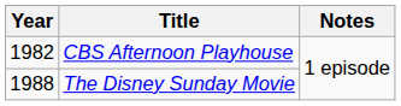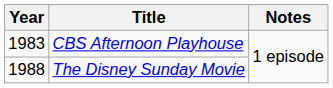 <table class="wikitable">
 <tr>
 <th>Year</th>
 <th>Title</th>
 <th>Notes</th>
 </tr>
 <tr>
-<td>1982</td>
+<td>1983</td>
 <td><em><a href='#'>CBS Afternoon Playhouse</a></em></td>
 <td rowspan=2>1 episode</td>
 </tr>
 <tr>
 <td>1988</td>
 <td><em><a href='#'>The Disney Sunday Movie</a></em></td>
 </tr>
 </table>
